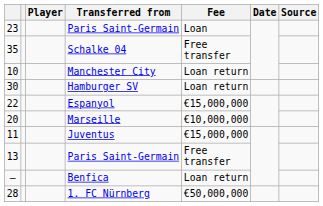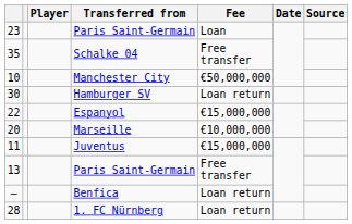 <table class="wikitable plainrowheaders sortable">
 <tr>
 <th></th>
 <th></th>
 <th scope=col>Player</th>
 <th>Transferred from</th>
 <th !scope=col; style="width: 65px;">Fee</th>
 <th scope=col>Date</th>
 <th scope=col>Source</th>
 </tr>
 <tr>
 <td align=center>23</td>
 <td align=center></td>
 <td></td>
 <td> <a href='#'>Paris Saint-Germain</a></td>
 <td>Loan</td>
 <td rowspan= "3"></td>
 <td></td>
 </tr>
 <tr>
 <td align=center>35</td>
 <td align=center></td>
 <td></td>
 <td> <a href='#'>Schalke 04</a></td>
 <td>Free transfer</td>
 <td></td>
 </tr>
 <tr>
 <td align=center>10</td>
 <td align=center></td>
 <td></td>
 <td> <a href='#'>Manchester City</a></td>
-<td>Loan return</td>
+<td>€50,000,000</td>
 <td></td>
 </tr>
 <tr>
 <td align=center>30</td>
 <td align=center></td>
 <td></td>
 <td> <a href='#'>Hamburger SV</a></td>
 <td>Loan return</td>
 <td></td>
 <td></td>
 </tr>
 <tr>
 <td align=center>22</td>
 <td align=center></td>
 <td></td>
 <td> <a href='#'>Espanyol</a></td>
 <td>€15,000,000</td>
 <td rowspan="2"></td>
 <td></td>
 </tr>
 <tr>
 <td align=center>20</td>
 <td align=center></td>
 <td></td>
 <td> <a href='#'>Marseille</a></td>
 <td>€10,000,000</td>
 <td></td>
 </tr>
 <tr>
 <td align=center>11</td>
 <td align=center></td>
 <td></td>
 <td> <a href='#'>Juventus</a></td>
 <td>€15,000,000</td>
 <td rowspan="3"></td>
 <td></td>
 </tr>
 <tr>
 <td align=center>13</td>
 <td align=center></td>
 <td></td>
 <td> <a href='#'>Paris Saint-Germain</a></td>
 <td>Free transfer</td>
 <td></td>
 </tr>
 <tr>
 <td align=center>–</td>
 <td align=center></td>
 <td></td>
 <td> <a href='#'>Benfica</a></td>
 <td>Loan return</td>
 <td></td>
 </tr>
 <tr>
 <td align=center>28</td>
 <td align=center></td>
 <td></td>
 <td> <a href='#'>1. FC Nürnberg</a></td>
-<td>€50,000,000</td>
+<td>Loan return</td>
 <td></td>
 <td></td>
 </tr>
 </table>
